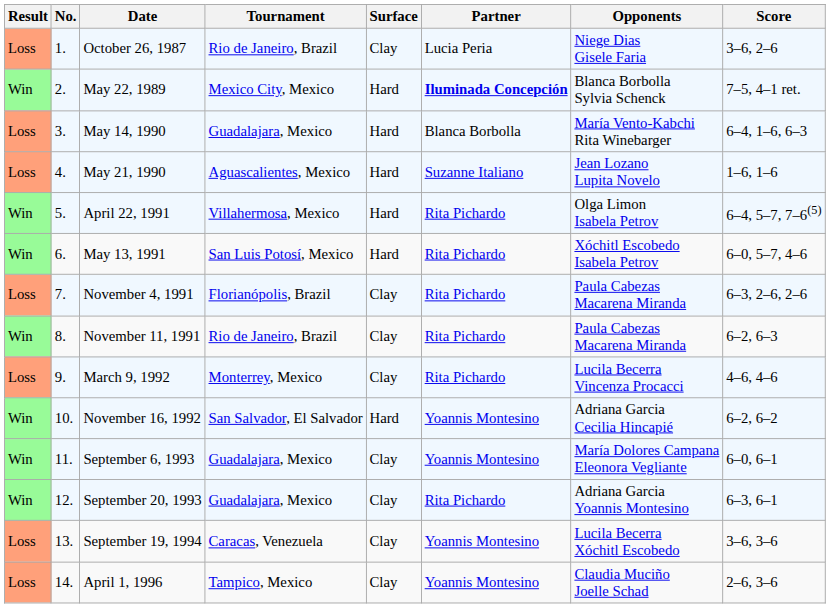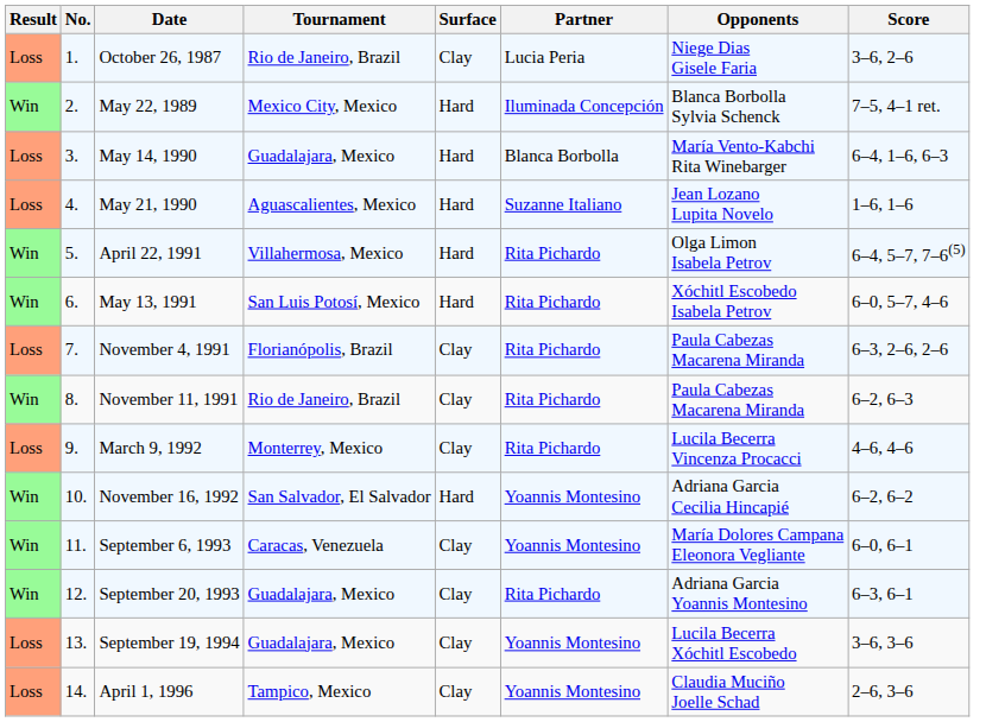 <table class="sortable wikitable" style=font-size:97%>
 <tr>
 <th>Result</th>
 <th>No.</th>
 <th>Date</th>
 <th>Tournament</th>
 <th>Surface</th>
 <th>Partner</th>
 <th>Opponents</th>
 <th>Score</th>
 </tr>
 <tr style="background:#f0f8ff;">
 <td style="background:#ffa07a;">Loss</td>
 <td>1.</td>
 <td>October 26, 1987</td>
 <td><a href='#'>Rio de Janeiro</a>, Brazil</td>
 <td>Clay</td>
 <td> Lucia Peria</td>
 <td> <a href='#'>Niege Dias</a> <br>  <a href='#'>Gisele Faria</a></td>
 <td>3–6, 2–6</td>
 </tr>
 <tr style="background:#f0f8ff;">
 <td style="background:#98fb98;">Win</td>
 <td>2.</td>
 <td>May 22, 1989</td>
 <td><a href='#'>Mexico City</a>, Mexico</td>
 <td>Hard</td>
-<td><strong> <a href='#'>Iluminada Concepción</a></strong></td>
+<td> <a href='#'>Iluminada Concepción</a></td>
 <td> Blanca Borbolla <br>  Sylvia Schenck</td>
 <td>7–5, 4–1 ret.</td>
 </tr>
 <tr bgcolor="#f0f8ff">
 <td style="background:#ffa07a;">Loss</td>
 <td>3.</td>
 <td>May 14, 1990</td>
 <td><a href='#'>Guadalajara</a>, Mexico</td>
 <td>Hard</td>
 <td> Blanca Borbolla</td>
 <td> <a href='#'>María Vento-Kabchi</a> <br>  Rita Winebarger</td>
 <td>6–4, 1–6, 6–3</td>
 </tr>
 <tr bgcolor="#f0f8ff">
 <td style="background:#ffa07a;">Loss</td>
 <td>4.</td>
 <td>May 21, 1990</td>
 <td><a href='#'>Aguascalientes</a>, Mexico</td>
 <td>Hard</td>
 <td> <a href='#'>Suzanne Italiano</a></td>
 <td> <a href='#'>Jean Lozano</a> <br>  <a href='#'>Lupita Novelo</a></td>
 <td>1–6, 1–6</td>
 </tr>
 <tr style="background:#f0f8ff;">
 <td style="background:#98fb98;">Win</td>
 <td>5.</td>
 <td>April 22, 1991</td>
 <td><a href='#'>Villahermosa</a>, Mexico</td>
 <td>Hard</td>
 <td> <a href='#'>Rita Pichardo</a></td>
 <td> Olga Limon <br>  <a href='#'>Isabela Petrov</a></td>
 <td>6–4, 5–7, 7–6<sup>(5)</sup></td>
 </tr>
 <tr>
 <td style="background:#98fb98;">Win</td>
 <td>6.</td>
 <td>May 13, 1991</td>
 <td><a href='#'>San Luis Potosí</a>, Mexico</td>
 <td>Hard</td>
 <td> <a href='#'>Rita Pichardo</a></td>
 <td> <a href='#'>Xóchitl Escobedo</a><br>  <a href='#'>Isabela Petrov</a></td>
 <td>6–0, 5–7, 4–6</td>
 </tr>
 <tr style="background:#f0f8ff;">
 <td style="background:#ffa07a;">Loss</td>
 <td>7.</td>
 <td>November 4, 1991</td>
 <td><a href='#'>Florianópolis</a>, Brazil</td>
 <td>Clay</td>
 <td> <a href='#'>Rita Pichardo</a></td>
 <td> <a href='#'>Paula Cabezas</a> <br>  <a href='#'>Macarena Miranda</a></td>
 <td>6–3, 2–6, 2–6</td>
 </tr>
 <tr>
 <td style="background:#98fb98;">Win</td>
 <td>8.</td>
 <td>November 11, 1991</td>
 <td><a href='#'>Rio de Janeiro</a>, Brazil</td>
 <td>Clay</td>
 <td> <a href='#'>Rita Pichardo</a></td>
 <td> <a href='#'>Paula Cabezas</a> <br>  <a href='#'>Macarena Miranda</a></td>
 <td>6–2, 6–3</td>
 </tr>
 <tr style="background:#f0f8ff;">
 <td style="background:#ffa07a;">Loss</td>
 <td>9.</td>
 <td>March 9, 1992</td>
 <td><a href='#'>Monterrey</a>, Mexico</td>
 <td>Clay</td>
 <td> <a href='#'>Rita Pichardo</a></td>
 <td> <a href='#'>Lucila Becerra</a> <br>  <a href='#'>Vincenza Procacci</a></td>
 <td>4–6, 4–6</td>
 </tr>
 <tr style="background:#f0f8ff;">
 <td style="background:#98fb98;">Win</td>
 <td>10.</td>
 <td>November 16, 1992</td>
 <td><a href='#'>San Salvador</a>, El Salvador</td>
 <td>Hard</td>
 <td> <a href='#'>Yoannis Montesino</a></td>
 <td> Adriana Garcia <br>  <a href='#'>Cecilia Hincapié</a></td>
 <td>6–2, 6–2</td>
 </tr>
 <tr style="background:#f0f8ff;">
 <td style="background:#98fb98;">Win</td>
 <td>11.</td>
 <td>September 6, 1993</td>
-<td><a href='#'>Guadalajara</a>, Mexico</td>
+<td><a href='#'>Caracas</a>, Venezuela</td>
 <td>Clay</td>
 <td> <a href='#'>Yoannis Montesino</a></td>
 <td> <a href='#'>María Dolores Campana</a> <br>  <a href='#'>Eleonora Vegliante</a></td>
 <td>6–0, 6–1</td>
 </tr>
 <tr style="background:#f0f8ff;">
 <td style="background:#98fb98;">Win</td>
 <td>12.</td>
 <td>September 20, 1993</td>
 <td><a href='#'>Guadalajara</a>, Mexico</td>
 <td>Clay</td>
 <td> <a href='#'>Rita Pichardo</a></td>
 <td> Adriana Garcia <br>  <a href='#'>Yoannis Montesino</a></td>
 <td>6–3, 6–1</td>
 </tr>
 <tr>
 <td style="background:#ffa07a;">Loss</td>
 <td>13.</td>
 <td>September 19, 1994</td>
-<td><a href='#'>Caracas</a>, Venezuela</td>
+<td><a href='#'>Guadalajara</a>, Mexico</td>
 <td>Clay</td>
 <td> <a href='#'>Yoannis Montesino</a></td>
 <td> <a href='#'>Lucila Becerra</a> <br>  <a href='#'>Xóchitl Escobedo</a></td>
 <td>3–6, 3–6</td>
 </tr>
 <tr>
 <td style="background:#ffa07a;">Loss</td>
 <td>14.</td>
 <td>April 1, 1996</td>
 <td><a href='#'>Tampico</a>, Mexico</td>
 <td>Clay</td>
 <td> <a href='#'>Yoannis Montesino</a></td>
 <td> <a href='#'>Claudia Muciño</a> <br>  <a href='#'>Joelle Schad</a></td>
 <td>2–6, 3–6</td>
 </tr>
 </table>
